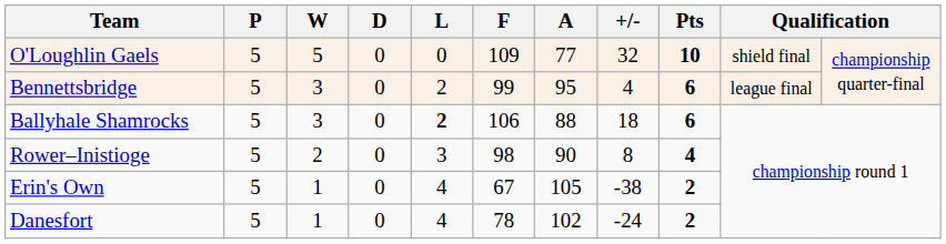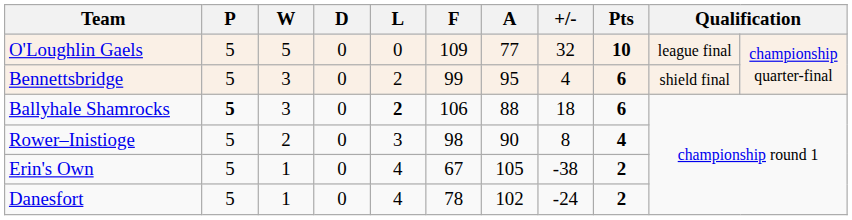 <table class=wikitable>
 <tr>
 <th width=160>Team</th>
 <th width=40>P</th>
 <th width=40>W</th>
 <th width=40>D</th>
 <th width=40>L</th>
 <th width=40>F</th>
 <th width=40>A</th>
 <th width=40>+/-</th>
 <th width=40>Pts</th>
 <th width=160 colspan="2">Qualification</th>
 </tr>
 <tr align=center style="background:Linen;">
 <td style="text-align:left;"> <a href='#'>O'Loughlin Gaels</a></td>
 <td>5</td>
 <td>5</td>
 <td>0</td>
 <td>0</td>
 <td>109</td>
 <td>77</td>
 <td>32</td>
 <td><strong>10</strong></td>
-<td><small>shield final</small></td>
+<td><small>league final</small></td>
 <td rowspan="2"><small><a href='#'>championship</a><br>quarter-final</small></td>
 </tr>
 <tr align=center style="background:Linen;">
 <td style="text-align:left;"> <a href='#'>Bennettsbridge</a></td>
 <td>5</td>
 <td>3</td>
 <td>0</td>
 <td>2</td>
 <td>99</td>
 <td>95</td>
 <td>4</td>
 <td><strong>6</strong></td>
-<td><small>league final</small></td>
+<td><small>shield final</small></td>
 </tr>
 <tr align=center>
 <td style="text-align:left;"> <a href='#'>Ballyhale Shamrocks</a></td>
-<td>5</td>
+<td><strong>5</strong></td>
 <td>3</td>
 <td>0</td>
 <td><strong>2</strong></td>
 <td>106</td>
 <td>88</td>
 <td>18</td>
 <td><strong>6</strong></td>
 <td rowspan="4" colspan="2"><small><a href='#'>championship</a> round 1</small></td>
 </tr>
 <tr align=center>
 <td style="text-align:left;"> <a href='#'>Rower–Inistioge</a></td>
 <td>5</td>
 <td>2</td>
 <td>0</td>
 <td>3</td>
 <td>98</td>
 <td>90</td>
 <td>8</td>
 <td><strong>4</strong></td>
 </tr>
 <tr align=center>
 <td style="text-align:left;"> <a href='#'>Erin's Own</a></td>
 <td>5</td>
 <td>1</td>
 <td>0</td>
 <td>4</td>
 <td>67</td>
 <td>105</td>
 <td>-38</td>
 <td><strong>2</strong></td>
 </tr>
 <tr align=center>
 <td style="text-align:left;"> <a href='#'>Danesfort</a></td>
 <td>5</td>
 <td>1</td>
 <td>0</td>
 <td>4</td>
 <td>78</td>
 <td>102</td>
 <td>-24</td>
 <td><strong>2</strong></td>
 </tr>
 </table>
